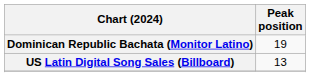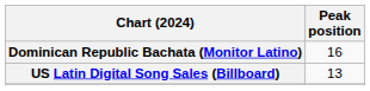 <table class="wikitable sortable plainrowheaders" style="text-align:center">
 <tr>
 <th scope="col">Chart (2024)</th>
 <th scope="col">Peak<br>position</th>
 </tr>
 <tr>
 <th scope="row">Dominican Republic Bachata (<a href='#'>Monitor Latino</a>)</th>
-<td align=center>19</td>
+<td align=center>16</td>
 </tr>
 <tr>
 <th scope="row">US <a href='#'>Latin Digital Song Sales</a> (<a href='#'>Billboard</a>)</th>
 <td>13</td>
 </tr>
 <tr>
 </tr>
 <tr>
 </tr>
 </table>
